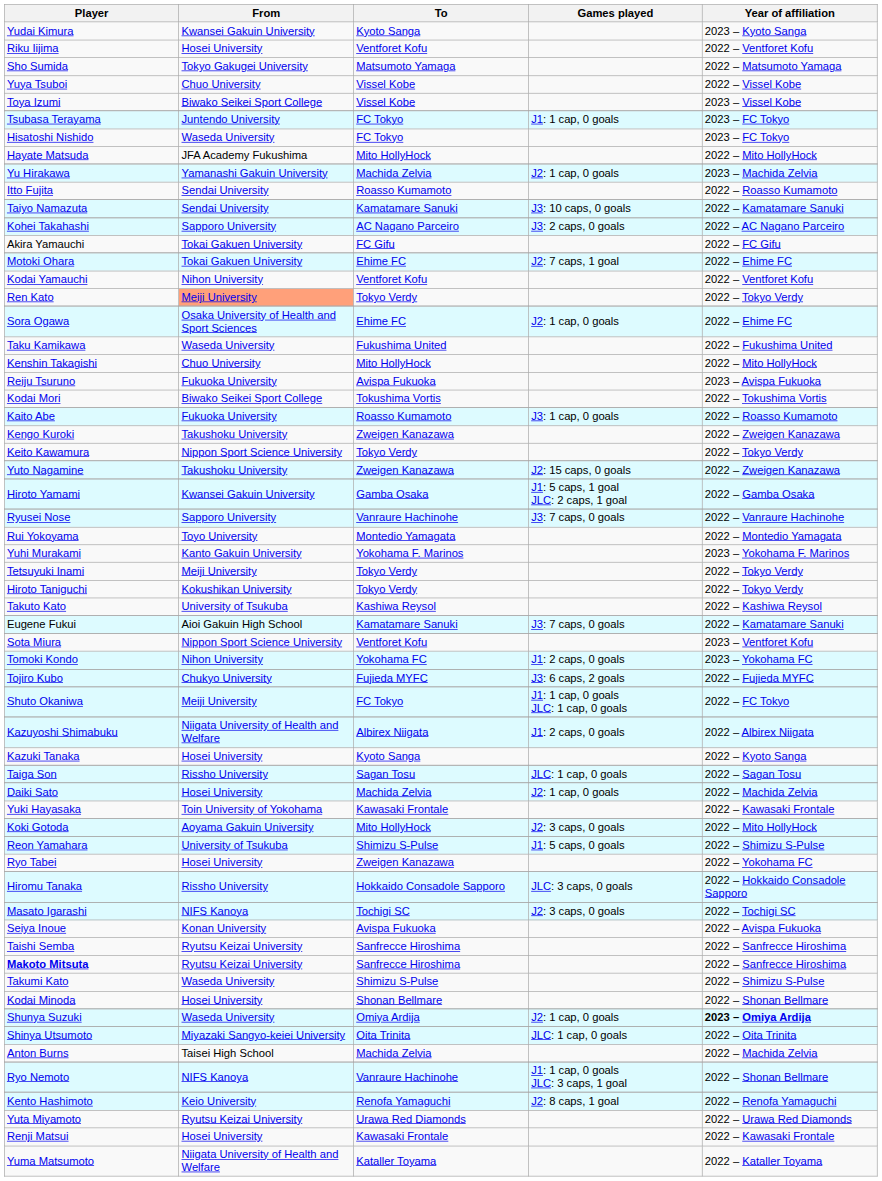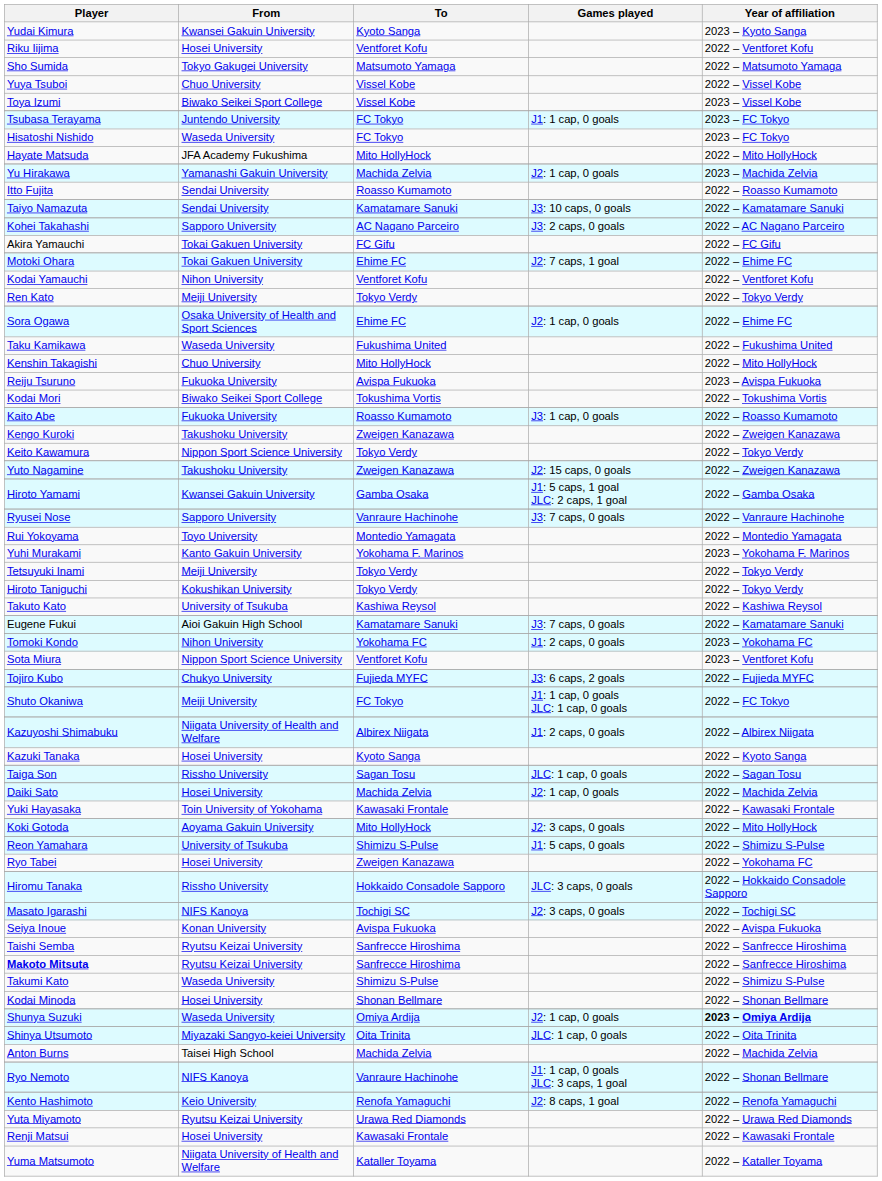 <table class="wikitable sortable mw-collapsible" style="text-align:left;">
 <tr>
 <th width=250px>Player</th>
 <th width=250px>From</th>
 <th width=250px>To</th>
 <th width=250px>Games played</th>
 <th width=250px>Year of affiliation</th>
 </tr>
 <tr>
 <td><a href='#'>Yudai Kimura</a></td>
 <td><a href='#'>Kwansei Gakuin University</a></td>
 <td><a href='#'>Kyoto Sanga</a></td>
 <td></td>
 <td>2023 – <a href='#'>Kyoto Sanga</a></td>
 </tr>
 <tr>
 <td><a href='#'>Riku Iijima</a></td>
 <td><a href='#'>Hosei University</a></td>
 <td><a href='#'>Ventforet Kofu</a></td>
 <td></td>
 <td>2022 – <a href='#'>Ventforet Kofu</a></td>
 </tr>
 <tr>
 <td><a href='#'>Sho Sumida</a></td>
 <td><a href='#'>Tokyo Gakugei University</a></td>
 <td><a href='#'>Matsumoto Yamaga</a></td>
 <td></td>
 <td>2022 – <a href='#'>Matsumoto Yamaga</a></td>
 </tr>
 <tr>
 <td><a href='#'>Yuya Tsuboi</a></td>
 <td><a href='#'>Chuo University</a></td>
 <td><a href='#'>Vissel Kobe</a></td>
 <td></td>
 <td>2022 – <a href='#'>Vissel Kobe</a></td>
 </tr>
 <tr>
 <td><a href='#'>Toya Izumi</a></td>
 <td><a href='#'>Biwako Seikei Sport College</a></td>
 <td><a href='#'>Vissel Kobe</a></td>
 <td></td>
 <td>2023 – <a href='#'>Vissel Kobe</a></td>
 </tr>
 <tr>
 </tr>
 <tr style="background:#DDFBFF;">
 <td><a href='#'>Tsubasa Terayama</a></td>
 <td><a href='#'>Juntendo University</a></td>
 <td><a href='#'>FC Tokyo</a></td>
 <td><a href='#'>J1</a>: 1 cap, 0 goals</td>
 <td>2023 – <a href='#'>FC Tokyo</a></td>
 </tr>
 <tr>
 <td><a href='#'>Hisatoshi Nishido</a></td>
 <td><a href='#'>Waseda University</a></td>
 <td><a href='#'>FC Tokyo</a></td>
 <td></td>
 <td>2023 – <a href='#'>FC Tokyo</a></td>
 </tr>
 <tr>
 <td><a href='#'>Hayate Matsuda</a></td>
 <td>JFA Academy Fukushima</td>
 <td><a href='#'>Mito HollyHock</a></td>
 <td></td>
 <td>2022 – <a href='#'>Mito HollyHock</a></td>
 </tr>
 <tr>
 </tr>
 <tr style="background:#DDFBFF;">
 <td><a href='#'>Yu Hirakawa</a></td>
 <td><a href='#'>Yamanashi Gakuin University</a></td>
 <td><a href='#'>Machida Zelvia</a></td>
 <td><a href='#'>J2</a>: 1 cap, 0 goals</td>
 <td>2023 – <a href='#'>Machida Zelvia</a></td>
 </tr>
 <tr>
 <td><a href='#'>Itto Fujita</a></td>
 <td><a href='#'>Sendai University</a></td>
 <td><a href='#'>Roasso Kumamoto</a></td>
 <td></td>
 <td>2022 – <a href='#'>Roasso Kumamoto</a></td>
 </tr>
 <tr>
 </tr>
 <tr style="background:#DDFBFF;">
 <td><a href='#'>Taiyo Namazuta</a></td>
 <td><a href='#'>Sendai University</a></td>
 <td><a href='#'>Kamatamare Sanuki</a></td>
 <td><a href='#'>J3</a>: 10 caps, 0 goals</td>
 <td>2022 – <a href='#'>Kamatamare Sanuki</a></td>
 </tr>
 <tr>
 </tr>
 <tr style="background:#DDFBFF;">
 <td><a href='#'>Kohei Takahashi</a></td>
 <td><a href='#'>Sapporo University</a></td>
 <td><a href='#'>AC Nagano Parceiro</a></td>
 <td><a href='#'>J3</a>: 2 caps, 0 goals</td>
 <td>2022 – <a href='#'>AC Nagano Parceiro</a></td>
 </tr>
 <tr>
 <td>Akira Yamauchi</td>
 <td><a href='#'>Tokai Gakuen University</a></td>
 <td><a href='#'>FC Gifu</a></td>
 <td></td>
 <td>2022 – <a href='#'>FC Gifu</a></td>
 </tr>
 <tr>
 </tr>
 <tr style="background:#DDFBFF;">
 <td><a href='#'>Motoki Ohara</a></td>
 <td><a href='#'>Tokai Gakuen University</a></td>
 <td><a href='#'>Ehime FC</a></td>
 <td><a href='#'>J2</a>: 7 caps, 1 goal</td>
 <td>2022 – <a href='#'>Ehime FC</a></td>
 </tr>
 <tr>
 <td><a href='#'>Kodai Yamauchi</a></td>
 <td><a href='#'>Nihon University</a></td>
 <td><a href='#'>Ventforet Kofu</a></td>
 <td></td>
 <td>2022 – <a href='#'>Ventforet Kofu</a></td>
 </tr>
 <tr>
 <td><a href='#'>Ren Kato</a></td>
-<td style="background: lightsalmon;"><a href='#'>Meiji University</a></td>
+<td><a href='#'>Meiji University</a></td>
 <td><a href='#'>Tokyo Verdy</a></td>
 <td></td>
 <td>2022 – <a href='#'>Tokyo Verdy</a></td>
 </tr>
 <tr>
 </tr>
 <tr style="background:#DDFBFF;">
 <td><a href='#'>Sora Ogawa</a></td>
 <td><a href='#'>Osaka University of Health and Sport Sciences</a></td>
 <td><a href='#'>Ehime FC</a></td>
 <td><a href='#'>J2</a>: 1 cap, 0 goals</td>
 <td>2022 – <a href='#'>Ehime FC</a></td>
 </tr>
 <tr>
 <td><a href='#'>Taku Kamikawa</a></td>
 <td><a href='#'>Waseda University</a></td>
 <td><a href='#'>Fukushima United</a></td>
 <td></td>
 <td>2022 – <a href='#'>Fukushima United</a></td>
 </tr>
 <tr>
 <td><a href='#'>Kenshin Takagishi</a></td>
 <td><a href='#'>Chuo University</a></td>
 <td><a href='#'>Mito HollyHock</a></td>
 <td></td>
 <td>2022 – <a href='#'>Mito HollyHock</a></td>
 </tr>
 <tr>
 <td><a href='#'>Reiju Tsuruno</a></td>
 <td><a href='#'>Fukuoka University</a></td>
 <td><a href='#'>Avispa Fukuoka</a></td>
 <td></td>
 <td>2023 – <a href='#'>Avispa Fukuoka</a></td>
 </tr>
 <tr>
 <td><a href='#'>Kodai Mori</a></td>
 <td><a href='#'>Biwako Seikei Sport College</a></td>
 <td><a href='#'>Tokushima Vortis</a></td>
 <td></td>
 <td>2022 – <a href='#'>Tokushima Vortis</a></td>
 </tr>
 <tr>
 </tr>
 <tr style="background:#DDFBFF;">
 <td><a href='#'>Kaito Abe</a></td>
 <td><a href='#'>Fukuoka University</a></td>
 <td><a href='#'>Roasso Kumamoto</a></td>
 <td><a href='#'>J3</a>: 1 cap, 0 goals</td>
 <td>2022 – <a href='#'>Roasso Kumamoto</a></td>
 </tr>
 <tr>
 <td><a href='#'>Kengo Kuroki</a></td>
 <td><a href='#'>Takushoku University</a></td>
 <td><a href='#'>Zweigen Kanazawa</a></td>
 <td></td>
 <td>2022 – <a href='#'>Zweigen Kanazawa</a></td>
 </tr>
 <tr>
 <td><a href='#'>Keito Kawamura</a></td>
 <td><a href='#'>Nippon Sport Science University</a></td>
 <td><a href='#'>Tokyo Verdy</a></td>
 <td></td>
 <td>2022 – <a href='#'>Tokyo Verdy</a></td>
 </tr>
 <tr>
 </tr>
 <tr style="background:#DDFBFF;">
 <td><a href='#'>Yuto Nagamine</a></td>
 <td><a href='#'>Takushoku University</a></td>
 <td><a href='#'>Zweigen Kanazawa</a></td>
 <td><a href='#'>J2</a>: 15 caps, 0 goals</td>
 <td>2022 – <a href='#'>Zweigen Kanazawa</a></td>
 </tr>
 <tr>
 </tr>
 <tr style="background:#DDFBFF;">
 <td><a href='#'>Hiroto Yamami</a></td>
 <td><a href='#'>Kwansei Gakuin University</a></td>
 <td><a href='#'>Gamba Osaka</a></td>
 <td><a href='#'>J1</a>: 5 caps, 1 goal<br><a href='#'>JLC</a>: 2 caps, 1 goal</td>
 <td>2022 – <a href='#'>Gamba Osaka</a></td>
 </tr>
 <tr>
 </tr>
 <tr style="background:#DDFBFF;">
 <td><a href='#'>Ryusei Nose</a></td>
 <td><a href='#'>Sapporo University</a></td>
 <td><a href='#'>Vanraure Hachinohe</a></td>
 <td><a href='#'>J3</a>: 7 caps, 0 goals</td>
 <td>2022 – <a href='#'>Vanraure Hachinohe</a></td>
 </tr>
 <tr>
 <td><a href='#'>Rui Yokoyama</a></td>
 <td><a href='#'>Toyo University</a></td>
 <td><a href='#'>Montedio Yamagata</a></td>
 <td></td>
 <td>2022 – <a href='#'>Montedio Yamagata</a></td>
 </tr>
 <tr>
 <td><a href='#'>Yuhi Murakami</a></td>
 <td><a href='#'>Kanto Gakuin University</a></td>
 <td><a href='#'>Yokohama F. Marinos</a></td>
 <td></td>
 <td>2023 – <a href='#'>Yokohama F. Marinos</a></td>
 </tr>
 <tr>
 <td><a href='#'>Tetsuyuki Inami</a></td>
 <td><a href='#'>Meiji University</a></td>
 <td><a href='#'>Tokyo Verdy</a></td>
 <td></td>
 <td>2022 – <a href='#'>Tokyo Verdy</a></td>
 </tr>
 <tr>
 <td><a href='#'>Hiroto Taniguchi</a></td>
 <td><a href='#'>Kokushikan University</a></td>
 <td><a href='#'>Tokyo Verdy</a></td>
 <td></td>
 <td>2022 – <a href='#'>Tokyo Verdy</a></td>
 </tr>
 <tr>
 <td><a href='#'>Takuto Kato</a></td>
 <td><a href='#'>University of Tsukuba</a></td>
 <td><a href='#'>Kashiwa Reysol</a></td>
 <td></td>
 <td>2022 – <a href='#'>Kashiwa Reysol</a></td>
 </tr>
 <tr>
 </tr>
 <tr style="background:#DDFBFF;">
 <td>Eugene Fukui</td>
 <td>Aioi Gakuin High School</td>
 <td><a href='#'>Kamatamare Sanuki</a></td>
 <td><a href='#'>J3</a>: 7 caps, 0 goals</td>
 <td>2022 – <a href='#'>Kamatamare Sanuki</a></td>
 </tr>
 <tr>
 </tr>
+<tr style="background:#DDFBFF;">
+<td><a href='#'>Tomoki Kondo</a></td>
+<td><a href='#'>Nihon University</a></td>
+<td><a href='#'>Yokohama FC</a></td>
+<td><a href='#'>J1</a>: 2 caps, 0 goals</td>
+<td>2023 – <a href='#'>Yokohama FC</a></td>
+</tr>
 <tr>
 <td><a href='#'>Sota Miura</a></td>
 <td><a href='#'>Nippon Sport Science University</a></td>
 <td><a href='#'>Ventforet Kofu</a></td>
 <td></td>
 <td>2023 – <a href='#'>Ventforet Kofu</a></td>
-</tr>
-<tr style="background:#DDFBFF;">
-<td><a href='#'>Tomoki Kondo</a></td>
-<td><a href='#'>Nihon University</a></td>
-<td><a href='#'>Yokohama FC</a></td>
-<td><a href='#'>J1</a>: 2 caps, 0 goals</td>
-<td>2023 – <a href='#'>Yokohama FC</a></td>
 </tr>
 <tr>
 </tr>
 <tr style="background:#DDFBFF;">
 <td><a href='#'>Tojiro Kubo</a></td>
 <td><a href='#'>Chukyo University</a></td>
 <td><a href='#'>Fujieda MYFC</a></td>
 <td><a href='#'>J3</a>: 6 caps, 2 goals</td>
 <td>2022 – <a href='#'>Fujieda MYFC</a></td>
 </tr>
 <tr>
 </tr>
 <tr style="background:#DDFBFF;">
 <td><a href='#'>Shuto Okaniwa</a></td>
 <td><a href='#'>Meiji University</a></td>
 <td><a href='#'>FC Tokyo</a></td>
 <td><a href='#'>J1</a>: 1 cap, 0 goals<br><a href='#'>JLC</a>: 1 cap, 0 goals</td>
 <td>2022 – <a href='#'>FC Tokyo</a></td>
 </tr>
 <tr>
 </tr>
 <tr style="background:#DDFBFF;">
 <td><a href='#'>Kazuyoshi Shimabuku</a></td>
 <td><a href='#'>Niigata University of Health and Welfare</a></td>
 <td><a href='#'>Albirex Niigata</a></td>
 <td><a href='#'>J1</a>: 2 caps, 0 goals</td>
 <td>2022 – <a href='#'>Albirex Niigata</a></td>
 </tr>
 <tr>
 <td><a href='#'>Kazuki Tanaka</a></td>
 <td><a href='#'>Hosei University</a></td>
 <td><a href='#'>Kyoto Sanga</a></td>
 <td></td>
 <td>2022 – <a href='#'>Kyoto Sanga</a></td>
 </tr>
 <tr>
 </tr>
 <tr style="background:#DDFBFF;">
 <td><a href='#'>Taiga Son</a></td>
 <td><a href='#'>Rissho University</a></td>
 <td><a href='#'>Sagan Tosu</a></td>
 <td><a href='#'>JLC</a>: 1 cap, 0 goals</td>
 <td>2022 – <a href='#'>Sagan Tosu</a></td>
 </tr>
 <tr>
 </tr>
 <tr style="background:#DDFBFF;">
 <td><a href='#'>Daiki Sato</a></td>
 <td><a href='#'>Hosei University</a></td>
 <td><a href='#'>Machida Zelvia</a></td>
 <td><a href='#'>J2</a>: 1 cap, 0 goals</td>
 <td>2022 – <a href='#'>Machida Zelvia</a></td>
 </tr>
 <tr>
 <td><a href='#'>Yuki Hayasaka</a></td>
 <td><a href='#'>Toin University of Yokohama</a></td>
 <td><a href='#'>Kawasaki Frontale</a></td>
 <td></td>
 <td>2022 – <a href='#'>Kawasaki Frontale</a></td>
 </tr>
 <tr>
 </tr>
 <tr style="background:#DDFBFF;">
 <td><a href='#'>Koki Gotoda</a></td>
 <td><a href='#'>Aoyama Gakuin University</a></td>
 <td><a href='#'>Mito HollyHock</a></td>
 <td><a href='#'>J2</a>: 3 caps, 0 goals</td>
 <td>2022 – <a href='#'>Mito HollyHock</a></td>
 </tr>
 <tr>
 </tr>
 <tr style="background:#DDFBFF;">
 <td><a href='#'>Reon Yamahara</a></td>
 <td><a href='#'>University of Tsukuba</a></td>
 <td><a href='#'>Shimizu S-Pulse</a></td>
 <td><a href='#'>J1</a>: 5 caps, 0 goals</td>
 <td>2022 – <a href='#'>Shimizu S-Pulse</a></td>
 </tr>
 <tr>
 <td><a href='#'>Ryo Tabei</a></td>
 <td><a href='#'>Hosei University</a></td>
 <td><a href='#'>Zweigen Kanazawa</a></td>
 <td></td>
 <td>2022 – <a href='#'>Yokohama FC</a></td>
 </tr>
 <tr>
 </tr>
 <tr style="background:#DDFBFF;">
 <td><a href='#'>Hiromu Tanaka</a></td>
 <td><a href='#'>Rissho University</a></td>
 <td><a href='#'>Hokkaido Consadole Sapporo</a></td>
 <td><a href='#'>JLC</a>: 3 caps, 0 goals</td>
 <td>2022 – <a href='#'>Hokkaido Consadole Sapporo</a></td>
 </tr>
 <tr>
 </tr>
 <tr style="background:#DDFBFF;">
 <td><a href='#'>Masato Igarashi</a></td>
 <td><a href='#'>NIFS Kanoya</a></td>
 <td><a href='#'>Tochigi SC</a></td>
 <td><a href='#'>J2</a>: 3 caps, 0 goals</td>
 <td>2022 – <a href='#'>Tochigi SC</a></td>
 </tr>
 <tr>
 <td><a href='#'>Seiya Inoue</a></td>
 <td><a href='#'>Konan University</a></td>
 <td><a href='#'>Avispa Fukuoka</a></td>
 <td></td>
 <td>2022 – <a href='#'>Avispa Fukuoka</a></td>
 </tr>
 <tr>
 <td><a href='#'>Taishi Semba</a></td>
 <td><a href='#'>Ryutsu Keizai University</a></td>
 <td><a href='#'>Sanfrecce Hiroshima</a></td>
 <td></td>
 <td>2022 – <a href='#'>Sanfrecce Hiroshima</a></td>
 </tr>
 <tr>
 <td><strong><a href='#'>Makoto Mitsuta</a></strong></td>
 <td><a href='#'>Ryutsu Keizai University</a></td>
 <td><a href='#'>Sanfrecce Hiroshima</a></td>
 <td></td>
 <td>2022 – <a href='#'>Sanfrecce Hiroshima</a></td>
 </tr>
 <tr>
 <td><a href='#'>Takumi Kato</a></td>
 <td><a href='#'>Waseda University</a></td>
 <td><a href='#'>Shimizu S-Pulse</a></td>
 <td></td>
 <td>2022 – <a href='#'>Shimizu S-Pulse</a></td>
 </tr>
 <tr>
 <td><a href='#'>Kodai Minoda</a></td>
 <td><a href='#'>Hosei University</a></td>
 <td><a href='#'>Shonan Bellmare</a></td>
 <td></td>
 <td>2022 – <a href='#'>Shonan Bellmare</a></td>
 </tr>
 <tr>
 </tr>
 <tr style="background:#DDFBFF;">
 <td><a href='#'>Shunya Suzuki</a></td>
 <td><a href='#'>Waseda University</a></td>
 <td><a href='#'>Omiya Ardija</a></td>
 <td><a href='#'>J2</a>: 1 cap, 0 goals</td>
 <td><strong>2023 – <a href='#'>Omiya Ardija</a></strong></td>
 </tr>
 <tr>
 </tr>
 <tr style="background:#DDFBFF;">
 <td><a href='#'>Shinya Utsumoto</a></td>
 <td><a href='#'>Miyazaki Sangyo-keiei University</a></td>
 <td><a href='#'>Oita Trinita</a></td>
 <td><a href='#'>JLC</a>: 1 cap, 0 goals</td>
 <td>2022 – <a href='#'>Oita Trinita</a></td>
 </tr>
 <tr>
 <td><a href='#'>Anton Burns</a></td>
 <td>Taisei High School</td>
 <td><a href='#'>Machida Zelvia</a></td>
 <td></td>
 <td>2022 – <a href='#'>Machida Zelvia</a></td>
 </tr>
 <tr>
 </tr>
 <tr style="background:#DDFBFF;">
 <td><a href='#'>Ryo Nemoto</a></td>
 <td><a href='#'>NIFS Kanoya</a></td>
 <td><a href='#'>Vanraure Hachinohe</a></td>
 <td><a href='#'>J1</a>: 1 cap, 0 goals<br><a href='#'>JLC</a>: 3 caps, 1 goal</td>
 <td>2022 – <a href='#'>Shonan Bellmare</a></td>
 </tr>
 <tr>
 </tr>
 <tr style="background:#DDFBFF;">
 <td><a href='#'>Kento Hashimoto</a></td>
 <td><a href='#'>Keio University</a></td>
 <td><a href='#'>Renofa Yamaguchi</a></td>
 <td><a href='#'>J2</a>: 8 caps, 1 goal</td>
 <td>2022 – <a href='#'>Renofa Yamaguchi</a></td>
 </tr>
 <tr>
 <td><a href='#'>Yuta Miyamoto</a></td>
 <td><a href='#'>Ryutsu Keizai University</a></td>
 <td><a href='#'>Urawa Red Diamonds</a></td>
 <td></td>
 <td>2022 – <a href='#'>Urawa Red Diamonds</a></td>
 </tr>
 <tr>
 <td><a href='#'>Renji Matsui</a></td>
 <td><a href='#'>Hosei University</a></td>
 <td><a href='#'>Kawasaki Frontale</a></td>
 <td></td>
 <td>2022 – <a href='#'>Kawasaki Frontale</a></td>
 </tr>
 <tr>
 <td><a href='#'>Yuma Matsumoto</a></td>
 <td><a href='#'>Niigata University of Health and Welfare</a></td>
 <td><a href='#'>Kataller Toyama</a></td>
 <td></td>
 <td>2022 – <a href='#'>Kataller Toyama</a></td>
 </tr>
 </table>
